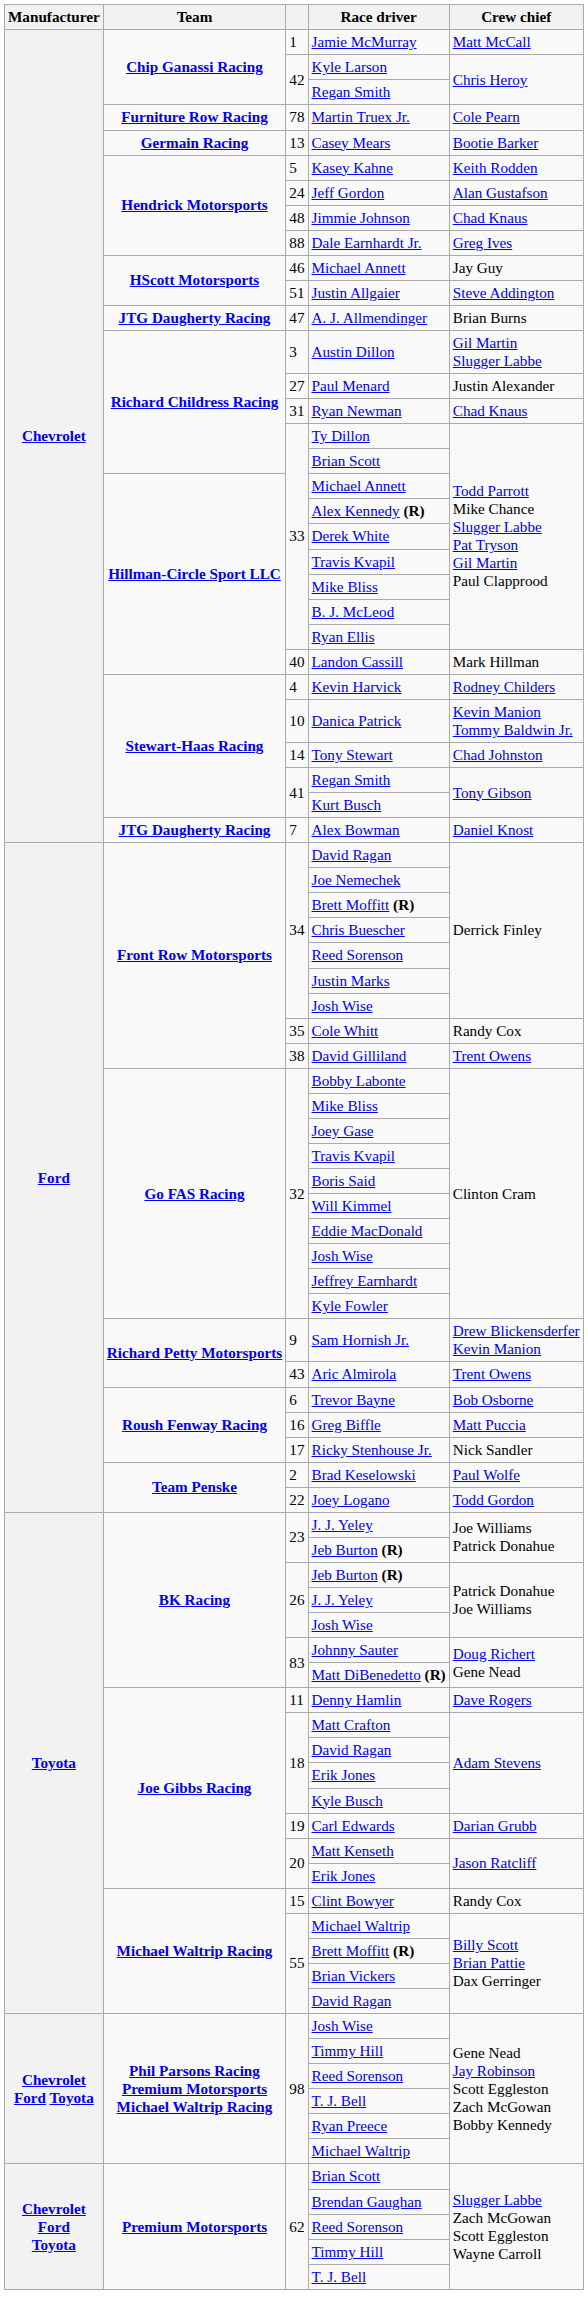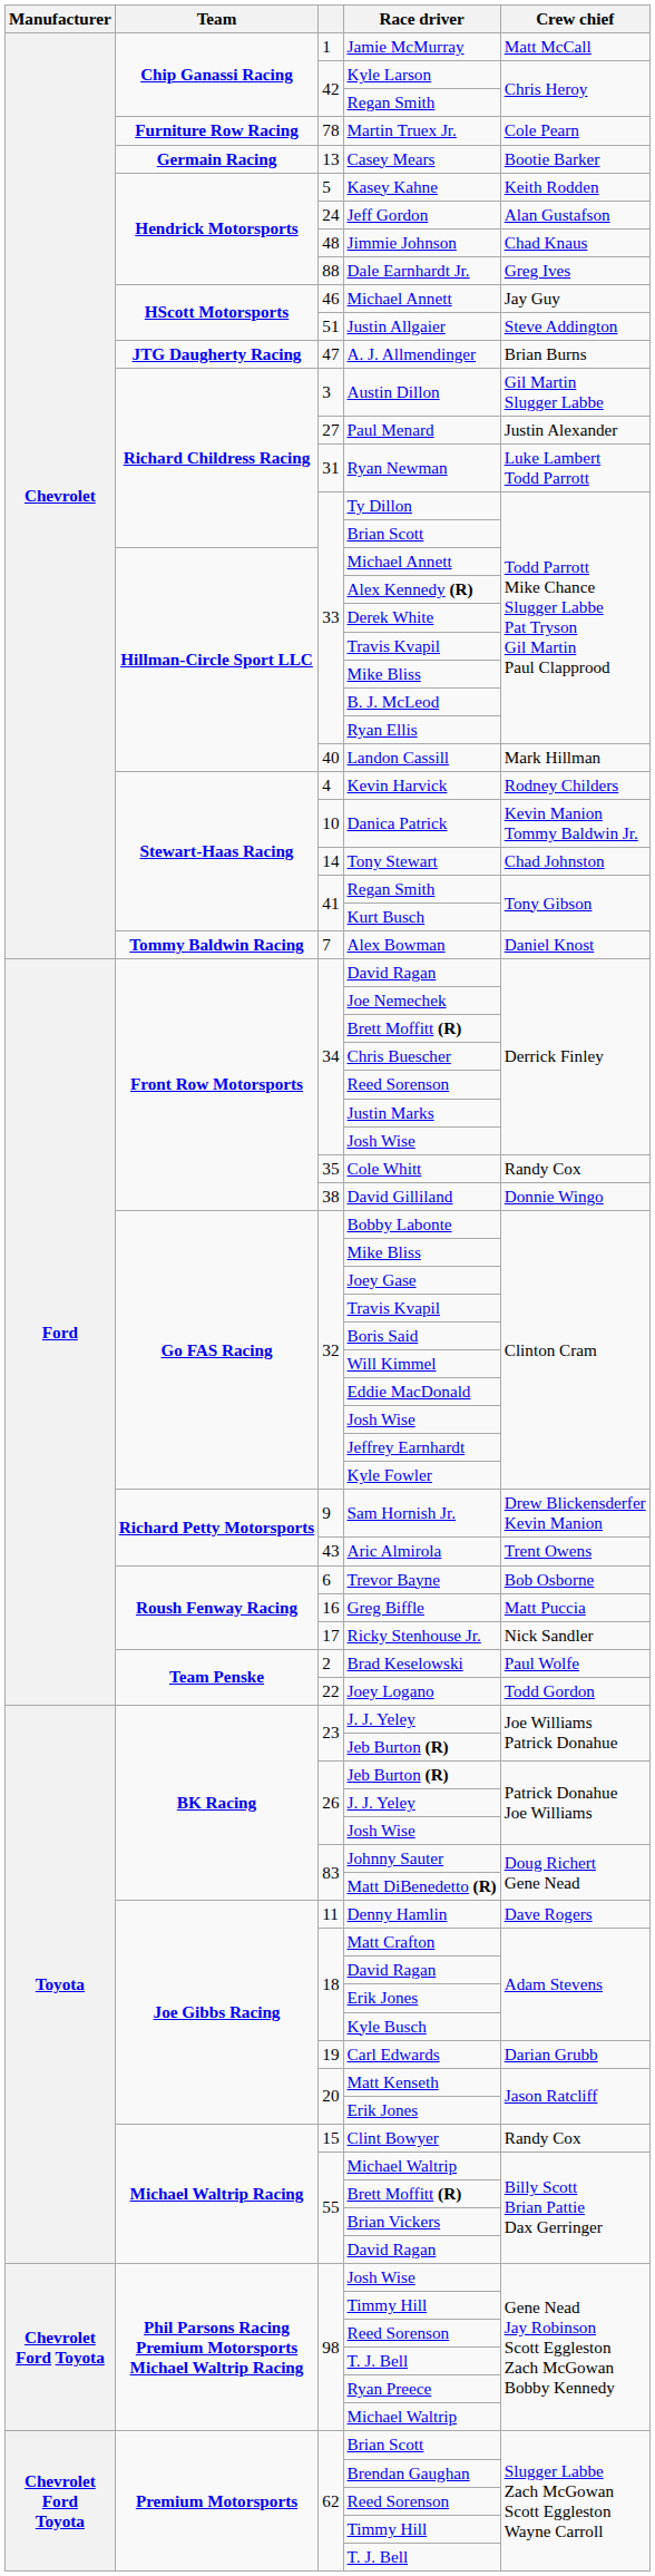 <table class="wikitable" style="font-size: 95%;">
 <tr>
 <th>Manufacturer</th>
 <th>Team</th>
 <th></th>
 <th>Race driver</th>
 <th>Crew chief</th>
 </tr>
 <tr>
 <th rowspan=31><a href='#'>Chevrolet</a></th>
 <td rowspan=3 style="text-align:center;"><strong><a href='#'>Chip Ganassi Racing</a></strong></td>
 <td>1</td>
 <td><a href='#'>Jamie McMurray</a></td>
 <td><a href='#'>Matt McCall</a></td>
 </tr>
 <tr>
 <td rowspan=2>42</td>
 <td><a href='#'>Kyle Larson</a> <small></small></td>
 <td rowspan=2><a href='#'>Chris Heroy</a></td>
 </tr>
 <tr>
 <td><a href='#'>Regan Smith</a> <small></small></td>
 </tr>
 <tr>
 <td style="text-align:center;"><strong><a href='#'>Furniture Row Racing</a></strong></td>
 <td>78</td>
 <td><a href='#'>Martin Truex Jr.</a></td>
 <td><a href='#'>Cole Pearn</a></td>
 </tr>
 <tr>
 <td style="text-align:center;"><strong><a href='#'>Germain Racing</a></strong></td>
 <td>13</td>
 <td><a href='#'>Casey Mears</a></td>
 <td><a href='#'>Bootie Barker</a></td>
 </tr>
 <tr>
 <td rowspan=4 style="text-align:center;"><strong><a href='#'>Hendrick Motorsports</a></strong></td>
 <td>5</td>
 <td><a href='#'>Kasey Kahne</a></td>
 <td><a href='#'>Keith Rodden</a></td>
 </tr>
 <tr>
 <td>24</td>
 <td><a href='#'>Jeff Gordon</a></td>
 <td><a href='#'>Alan Gustafson</a></td>
 </tr>
 <tr>
 <td>48</td>
 <td><a href='#'>Jimmie Johnson</a></td>
 <td><a href='#'>Chad Knaus</a></td>
 </tr>
 <tr>
 <td>88</td>
 <td><a href='#'>Dale Earnhardt Jr.</a></td>
 <td><a href='#'>Greg Ives</a></td>
 </tr>
 <tr>
 <td rowspan=2 style="text-align:center;"><strong><a href='#'>HScott Motorsports</a></strong></td>
 <td>46</td>
 <td><a href='#'>Michael Annett</a></td>
 <td>Jay Guy</td>
 </tr>
 <tr>
 <td>51</td>
 <td><a href='#'>Justin Allgaier</a></td>
 <td><a href='#'>Steve Addington</a></td>
 </tr>
 <tr>
 <td style="text-align:center;"><strong><a href='#'>JTG Daugherty Racing</a></strong></td>
 <td>47</td>
 <td><a href='#'>A. J. Allmendinger</a></td>
 <td>Brian Burns</td>
 </tr>
 <tr>
 <td rowspan=5 style="text-align:center;"><strong><a href='#'>Richard Childress Racing</a></strong></td>
 <td>3</td>
 <td><a href='#'>Austin Dillon</a></td>
 <td><a href='#'>Gil Martin</a> <small></small><br><a href='#'>Slugger Labbe</a> <small></small></td>
 </tr>
 <tr>
 <td>27</td>
 <td><a href='#'>Paul Menard</a></td>
 <td>Justin Alexander</td>
 </tr>
 <tr>
 <td>31</td>
 <td><a href='#'>Ryan Newman</a></td>
-<td><a href='#'>Chad Knaus</a></td>
+<td><a href='#'>Luke Lambert</a> <small></small><br><a href='#'>Todd Parrott</a> <small></small></td>
 </tr>
 <tr>
 <td rowspan=9>33</td>
 <td><a href='#'>Ty Dillon</a> <small></small></td>
 <td rowspan=9><a href='#'>Todd Parrott</a> <small></small><br>Mike Chance <small></small><br><a href='#'>Slugger Labbe</a> <small></small><br><a href='#'>Pat Tryson</a> <small></small><br><a href='#'>Gil Martin</a> <small></small><br>Paul Clapprood <small></small></td>
 </tr>
 <tr>
 <td><a href='#'>Brian Scott</a> <small></small></td>
 </tr>
 <tr>
 <td rowspan=8 style="text-align:center;"><strong><a href='#'>Hillman-Circle Sport LLC</a></strong></td>
 <td><a href='#'>Michael Annett</a> <small></small></td>
 </tr>
 <tr>
 <td><a href='#'>Alex Kennedy</a> <strong>(R)</strong> <small></small></td>
 </tr>
 <tr>
 <td><a href='#'>Derek White</a> <small></small></td>
 </tr>
 <tr>
 <td><a href='#'>Travis Kvapil</a> <small></small></td>
 </tr>
 <tr>
 <td><a href='#'>Mike Bliss</a> <small></small></td>
 </tr>
 <tr>
 <td><a href='#'>B. J. McLeod</a> <small></small></td>
 </tr>
 <tr>
 <td><a href='#'>Ryan Ellis</a> <small></small></td>
 </tr>
 <tr>
 <td>40</td>
 <td><a href='#'>Landon Cassill</a></td>
 <td>Mark Hillman</td>
 </tr>
 <tr>
 <td rowspan=5 style="text-align:center;"><strong><a href='#'>Stewart-Haas Racing</a></strong></td>
 <td>4</td>
 <td><a href='#'>Kevin Harvick</a></td>
 <td><a href='#'>Rodney Childers</a></td>
 </tr>
 <tr>
 <td>10</td>
 <td><a href='#'>Danica Patrick</a></td>
 <td><a href='#'>Kevin Manion</a> <small></small><br><a href='#'>Tommy Baldwin Jr.</a> <small></small></td>
 </tr>
 <tr>
 <td>14</td>
 <td><a href='#'>Tony Stewart</a></td>
 <td><a href='#'>Chad Johnston</a></td>
 </tr>
 <tr>
 <td rowspan=2>41</td>
 <td><a href='#'>Regan Smith</a> <small></small></td>
 <td rowspan=2><a href='#'>Tony Gibson</a></td>
 </tr>
 <tr>
 <td><a href='#'>Kurt Busch</a> <small></small></td>
 </tr>
 <tr>
-<td style="text-align:center;"><strong><a href='#'>JTG Daugherty Racing</a></strong></td>
+<td style="text-align:center;"><strong><a href='#'>Tommy Baldwin Racing</a></strong></td>
 <td>7</td>
 <td><a href='#'>Alex Bowman</a></td>
 <td><a href='#'>Daniel Knost</a></td>
 </tr>
 <tr>
 <th rowspan=26><a href='#'>Ford</a></th>
 <td rowspan=9 style="text-align:center;"><strong><a href='#'>Front Row Motorsports</a></strong></td>
 <td rowspan=7>34</td>
 <td><a href='#'>David Ragan</a> <small></small></td>
 <td rowspan=7>Derrick Finley</td>
 </tr>
 <tr>
 <td><a href='#'>Joe Nemechek</a> <small></small></td>
 </tr>
 <tr>
 <td><a href='#'>Brett Moffitt</a> <strong>(R)</strong>  <small></small></td>
 </tr>
 <tr>
 <td><a href='#'>Chris Buescher</a> <small></small></td>
 </tr>
 <tr>
 <td><a href='#'>Reed Sorenson</a> <small></small></td>
 </tr>
 <tr>
 <td><a href='#'>Justin Marks</a> <small></small></td>
 </tr>
 <tr>
 <td><a href='#'>Josh Wise</a> <small></small></td>
 </tr>
 <tr>
 <td>35</td>
 <td><a href='#'>Cole Whitt</a></td>
 <td>Randy Cox</td>
 </tr>
 <tr>
 <td>38</td>
 <td><a href='#'>David Gilliland</a></td>
-<td><a href='#'>Trent Owens</a></td>
+<td><a href='#'>Donnie Wingo</a></td>
 </tr>
 <tr>
 <td rowspan=10 style="text-align:center;"><strong><a href='#'>Go FAS Racing</a></strong></td>
 <td rowspan=10>32</td>
 <td><a href='#'>Bobby Labonte</a> <small></small></td>
 <td rowspan=10>Clinton Cram</td>
 </tr>
 <tr>
 <td><a href='#'>Mike Bliss</a> <small></small></td>
 </tr>
 <tr>
 <td><a href='#'>Joey Gase</a> <small></small></td>
 </tr>
 <tr>
 <td><a href='#'>Travis Kvapil</a> <small></small></td>
 </tr>
 <tr>
 <td><a href='#'>Boris Said</a> <small></small></td>
 </tr>
 <tr>
 <td><a href='#'>Will Kimmel</a> <small></small></td>
 </tr>
 <tr>
 <td><a href='#'>Eddie MacDonald</a> <small></small></td>
 </tr>
 <tr>
 <td><a href='#'>Josh Wise</a> <small></small></td>
 </tr>
 <tr>
 <td><a href='#'>Jeffrey Earnhardt</a> <small></small></td>
 </tr>
 <tr>
 <td><a href='#'>Kyle Fowler</a> <small></small></td>
 </tr>
 <tr>
 <td rowspan=2 style="text-align:center;"><strong><a href='#'>Richard Petty Motorsports</a></strong></td>
 <td>9</td>
 <td><a href='#'>Sam Hornish Jr.</a></td>
 <td><a href='#'>Drew Blickensderfer</a> <small></small><br><a href='#'>Kevin Manion</a> <small></small></td>
 </tr>
 <tr>
 <td>43</td>
 <td><a href='#'>Aric Almirola</a></td>
 <td><a href='#'>Trent Owens</a></td>
 </tr>
 <tr>
 <td rowspan=3 style="text-align:center;"><strong><a href='#'>Roush Fenway Racing</a></strong></td>
 <td>6</td>
 <td><a href='#'>Trevor Bayne</a></td>
 <td><a href='#'>Bob Osborne</a></td>
 </tr>
 <tr>
 <td>16</td>
 <td><a href='#'>Greg Biffle</a></td>
 <td><a href='#'>Matt Puccia</a></td>
 </tr>
 <tr>
 <td>17</td>
 <td><a href='#'>Ricky Stenhouse Jr.</a></td>
 <td>Nick Sandler</td>
 </tr>
 <tr>
 <td rowspan=2 style="text-align:center;"><strong><a href='#'>Team Penske</a></strong></td>
 <td>2</td>
 <td><a href='#'>Brad Keselowski</a></td>
 <td><a href='#'>Paul Wolfe</a></td>
 </tr>
 <tr>
 <td>22</td>
 <td><a href='#'>Joey Logano</a></td>
 <td><a href='#'>Todd Gordon</a></td>
 </tr>
 <tr>
 <th rowspan=20><a href='#'>Toyota</a></th>
 <td rowspan=7 style="text-align:center;"><strong><a href='#'>BK Racing</a></strong></td>
 <td rowspan=2>23</td>
 <td><a href='#'>J. J. Yeley</a> <small></small></td>
 <td rowspan=2>Joe Williams <small></small><br>Patrick Donahue<small></small></td>
 </tr>
 <tr>
 <td><a href='#'>Jeb Burton</a> <small></small> <strong>(R)</strong></td>
 </tr>
 <tr>
 <td rowspan=3>26</td>
 <td><a href='#'>Jeb Burton</a> <small></small> <strong>(R)</strong></td>
 <td rowspan=3>Patrick Donahue <small></small><br>Joe Williams <small></small></td>
 </tr>
 <tr>
 <td><a href='#'>J. J. Yeley</a> <small></small></td>
 </tr>
 <tr>
 <td><a href='#'>Josh Wise</a> <small></small></td>
 </tr>
 <tr>
 <td rowspan=2>83</td>
 <td><a href='#'>Johnny Sauter</a> <small></small></td>
 <td rowspan=2><a href='#'>Doug Richert</a> <small></small><br> Gene Nead <small></small></td>
 </tr>
 <tr>
 <td><a href='#'>Matt DiBenedetto</a> <strong>(R)</strong> <small></small></td>
 </tr>
 <tr>
 <td rowspan=8 style="text-align:center;"><strong><a href='#'>Joe Gibbs Racing</a></strong></td>
 <td>11</td>
 <td><a href='#'>Denny Hamlin</a></td>
 <td><a href='#'>Dave Rogers</a></td>
 </tr>
 <tr>
 <td rowspan=4>18</td>
 <td><a href='#'>Matt Crafton</a> <small></small></td>
 <td rowspan=4><a href='#'>Adam Stevens</a></td>
 </tr>
 <tr>
 <td><a href='#'>David Ragan</a> <small></small></td>
 </tr>
 <tr>
 <td><a href='#'>Erik Jones</a> <small></small></td>
 </tr>
 <tr>
 <td><a href='#'>Kyle Busch</a> <small></small></td>
 </tr>
 <tr>
 <td>19</td>
 <td><a href='#'>Carl Edwards</a></td>
 <td><a href='#'>Darian Grubb</a></td>
 </tr>
 <tr>
 <td rowspan=2>20</td>
 <td><a href='#'>Matt Kenseth</a> <small></small></td>
 <td rowspan=2><a href='#'>Jason Ratcliff</a></td>
 </tr>
 <tr>
 <td><a href='#'>Erik Jones</a> <small></small></td>
 </tr>
 <tr>
 <td rowspan=5 style="text-align:center;"><strong><a href='#'>Michael Waltrip Racing</a></strong></td>
 <td>15</td>
 <td><a href='#'>Clint Bowyer</a></td>
 <td>Randy Cox</td>
 </tr>
 <tr>
 <td rowspan=4>55</td>
 <td><a href='#'>Michael Waltrip</a> <small></small></td>
 <td rowspan=4><a href='#'>Billy Scott</a> <small></small><br><a href='#'>Brian Pattie</a> <small></small> <br> Dax Gerringer <small></small></td>
 </tr>
 <tr>
 <td><a href='#'>Brett Moffitt</a> <strong>(R)</strong> <small></small></td>
 </tr>
 <tr>
 <td><a href='#'>Brian Vickers</a> <small></small></td>
 </tr>
 <tr>
 <td><a href='#'>David Ragan</a> <small></small></td>
 </tr>
 <tr>
 <th rowspan="6"><a href='#'>Chevrolet</a> <small></small> <br> <a href='#'>Ford</a> <small></small> <a href='#'>Toyota</a> </th>
 <td rowspan="6" style="text-align:center;"><strong><a href='#'>Phil Parsons Racing</a></strong> <small></small><br><strong><a href='#'>Premium Motorsports</a></strong> <small></small><br><strong><a href='#'>Michael Waltrip Racing</a></strong> </td>
 <td rowspan="6">98</td>
 <td><a href='#'>Josh Wise</a> <small></small></td>
 <td rowspan="6">Gene Nead <small></small><br><a href='#'>Jay Robinson</a> <small></small><br>Scott Eggleston <small></small><br>Zach McGowan<small></small> <br> Bobby Kennedy </td>
 </tr>
 <tr>
 <td><a href='#'>Timmy Hill</a> <small></small></td>
 </tr>
 <tr>
 <td><a href='#'>Reed Sorenson</a> <small></small></td>
 </tr>
 <tr>
 <td><a href='#'>T. J. Bell</a> <small></small></td>
 </tr>
 <tr>
 <td><a href='#'>Ryan Preece</a> <small></small></td>
 </tr>
 <tr>
 <td><a href='#'>Michael Waltrip</a> <small></small></td>
 </tr>
 <tr>
 <th rowspan=5><a href='#'>Chevrolet</a> <small></small> <br> <a href='#'>Ford</a> <small></small> <br> <a href='#'>Toyota</a> <small></small></th>
 <td rowspan=5 style="text-align:center;"><strong><a href='#'>Premium Motorsports</a></strong></td>
 <td rowspan=5>62</td>
 <td><a href='#'>Brian Scott</a> <small></small></td>
 <td rowspan=5><a href='#'>Slugger Labbe</a> <small></small><br>Zach McGowan <small></small><br>Scott Eggleston <small></small><br>Wayne Carroll <small></small></td>
 </tr>
 <tr>
 <td><a href='#'>Brendan Gaughan</a> <small></small></td>
 </tr>
 <tr>
 <td><a href='#'>Reed Sorenson</a> <small></small></td>
 </tr>
 <tr>
 <td><a href='#'>Timmy Hill</a> <small></small></td>
 </tr>
 <tr>
 <td><a href='#'>T. J. Bell</a> <small></small></td>
 </tr>
 </table>
